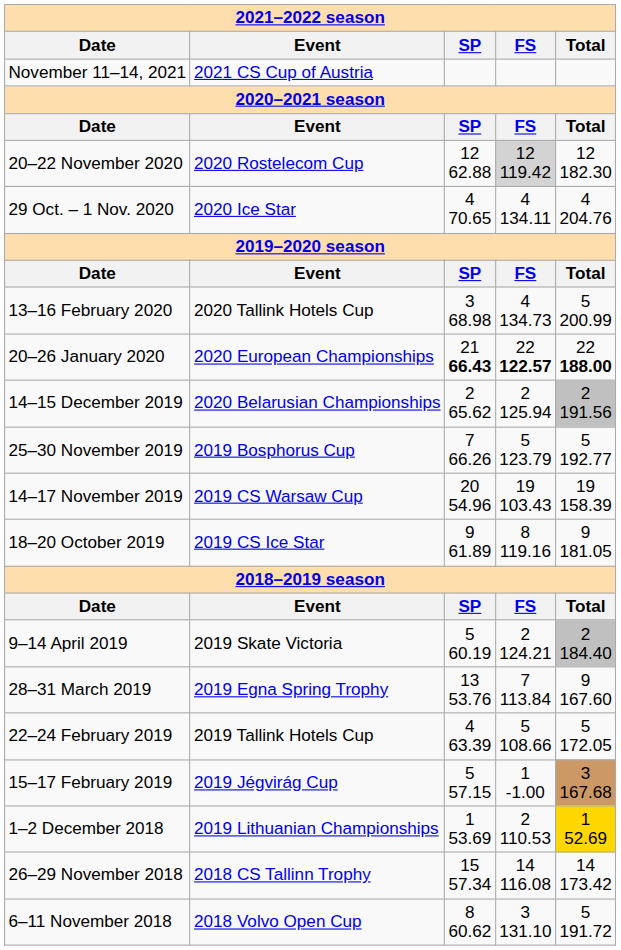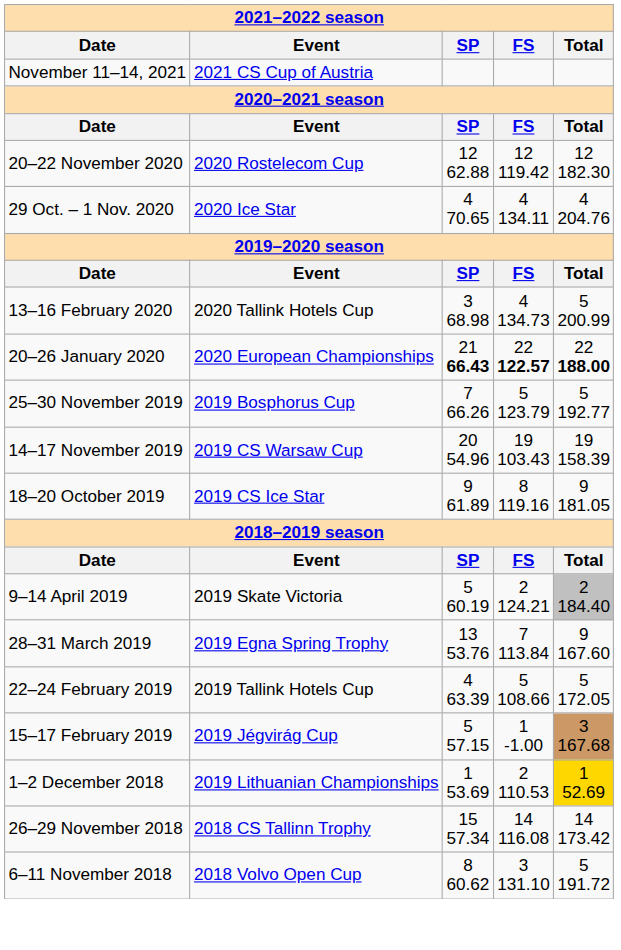 <table class="wikitable">
 <tr>
 <td style="background-color: #ffdead; " colspan=5 align=center><a href='#'><strong>2021–2022 season</strong></a></td>
 </tr>
 <tr>
 <th>Date</th>
 <th>Event</th>
 <th><a href='#'>SP</a></th>
 <th><a href='#'>FS</a></th>
 <th>Total</th>
 </tr>
 <tr>
 <td>November 11–14, 2021</td>
 <td><a href='#'>2021 CS Cup of Austria</a></td>
 <td align=center><br></td>
 <td align=center><br></td>
 <td align=center><br></td>
 </tr>
 <tr>
 <td style="background-color: #ffdead; " colspan=5 align=center><a href='#'><strong>2020–2021 season</strong></a></td>
 </tr>
 <tr>
 <th>Date</th>
 <th>Event</th>
 <th><a href='#'>SP</a></th>
 <th><a href='#'>FS</a></th>
 <th>Total</th>
 </tr>
 <tr>
 <td>20–22 November 2020</td>
 <td><a href='#'>2020 Rostelecom Cup</a></td>
 <td align=center>12 <br> 62.88</td>
-<td align=center style="background: lightgrey;">12 <br> 119.42</td>
+<td align=center>12 <br> 119.42</td>
 <td align=center>12 <br> 182.30</td>
 </tr>
 <tr>
 <td>29 Oct. – 1 Nov. 2020</td>
 <td><a href='#'>2020 Ice Star</a></td>
 <td align=center>4 <br> 70.65</td>
 <td align=center>4 <br> 134.11</td>
 <td align=center>4 <br> 204.76</td>
 </tr>
 <tr>
 <td style="background-color: #ffdead; " colspan=5 align=center><a href='#'><strong>2019–2020 season</strong></a></td>
 </tr>
 <tr>
 <th>Date</th>
 <th>Event</th>
 <th><a href='#'>SP</a></th>
 <th><a href='#'>FS</a></th>
 <th>Total</th>
 </tr>
 <tr>
 <td>13–16 February 2020</td>
 <td>2020 Tallink Hotels Cup</td>
 <td align=center>3 <br> 68.98</td>
 <td align=center>4 <br> 134.73</td>
 <td align=center>5 <br> 200.99</td>
 </tr>
 <tr>
 <td>20–26 January 2020</td>
 <td><a href='#'>2020 European Championships</a></td>
 <td align=center>21 <br> <strong>66.43</strong></td>
 <td align=center>22 <br> <strong>122.57</strong></td>
 <td align=center>22 <br> <strong>188.00</strong></td>
-</tr>
-<tr>
-<td>14–15 December 2019</td>
-<td><a href='#'>2020 Belarusian Championships</a></td>
-<td align=center>2 <br> 65.62</td>
-<td align=center>2 <br> 125.94</td>
-<td align=center bgcolor=silver>2 <br> 191.56</td>
 </tr>
 <tr>
 <td>25–30 November 2019</td>
 <td><a href='#'>2019 Bosphorus Cup</a></td>
 <td align=center>7 <br> 66.26</td>
 <td align=center>5 <br> 123.79</td>
 <td align=center>5 <br> 192.77</td>
 </tr>
 <tr>
 <td>14–17 November 2019</td>
 <td><a href='#'>2019 CS Warsaw Cup</a></td>
 <td align=center>20 <br> 54.96</td>
 <td align=center>19 <br> 103.43</td>
 <td align=center>19 <br> 158.39</td>
 </tr>
 <tr>
 <td>18–20 October 2019</td>
 <td><a href='#'>2019 CS Ice Star</a></td>
 <td align=center>9 <br> 61.89</td>
 <td align=center>8 <br> 119.16</td>
 <td align=center>9 <br> 181.05</td>
 </tr>
 <tr>
 <td style="background-color: #ffdead; " colspan=5 align=center><a href='#'><strong>2018–2019 season</strong></a></td>
 </tr>
 <tr>
 <th>Date</th>
 <th>Event</th>
 <th><a href='#'>SP</a></th>
 <th><a href='#'>FS</a></th>
 <th>Total</th>
 </tr>
 <tr>
 <td>9–14 April 2019</td>
 <td>2019 Skate Victoria</td>
 <td align=center>5 <br> 60.19</td>
 <td align=center>2 <br> 124.21</td>
 <td align=center bgcolor=silver>2 <br> 184.40</td>
 </tr>
 <tr>
 <td>28–31 March 2019</td>
 <td><a href='#'>2019 Egna Spring Trophy</a></td>
 <td align=center>13 <br> 53.76</td>
 <td align=center>7 <br> 113.84</td>
 <td align=center>9 <br> 167.60</td>
 </tr>
 <tr>
 <td>22–24 February 2019</td>
 <td>2019 Tallink Hotels Cup</td>
 <td align=center>4 <br> 63.39</td>
 <td align=center>5 <br> 108.66</td>
 <td align=center>5 <br> 172.05</td>
 </tr>
 <tr>
 <td>15–17 February 2019</td>
 <td><a href='#'>2019 Jégvirág Cup</a></td>
 <td align=center>5 <br> 57.15</td>
 <td align=center>1 <br> -1.00</td>
 <td align=center bgcolor=cc9966>3 <br> 167.68</td>
 </tr>
 <tr>
 <td>1–2 December 2018</td>
 <td><a href='#'>2019 Lithuanian Championships</a></td>
 <td align=center>1 <br> 53.69</td>
 <td align=center>2 <br> 110.53</td>
 <td align=center bgcolor=gold>1 <br> 52.69</td>
 </tr>
 <tr>
 <td>26–29 November 2018</td>
 <td><a href='#'>2018 CS Tallinn Trophy</a></td>
 <td align=center>15 <br> 57.34</td>
 <td align=center>14 <br> 116.08</td>
 <td align=center>14 <br> 173.42</td>
 </tr>
 <tr>
 <td>6–11 November 2018</td>
 <td><a href='#'>2018 Volvo Open Cup</a></td>
 <td align=center>8 <br> 60.62</td>
 <td align=center>3 <br> 131.10</td>
 <td align=center>5 <br> 191.72</td>
 </tr>
 </table>
